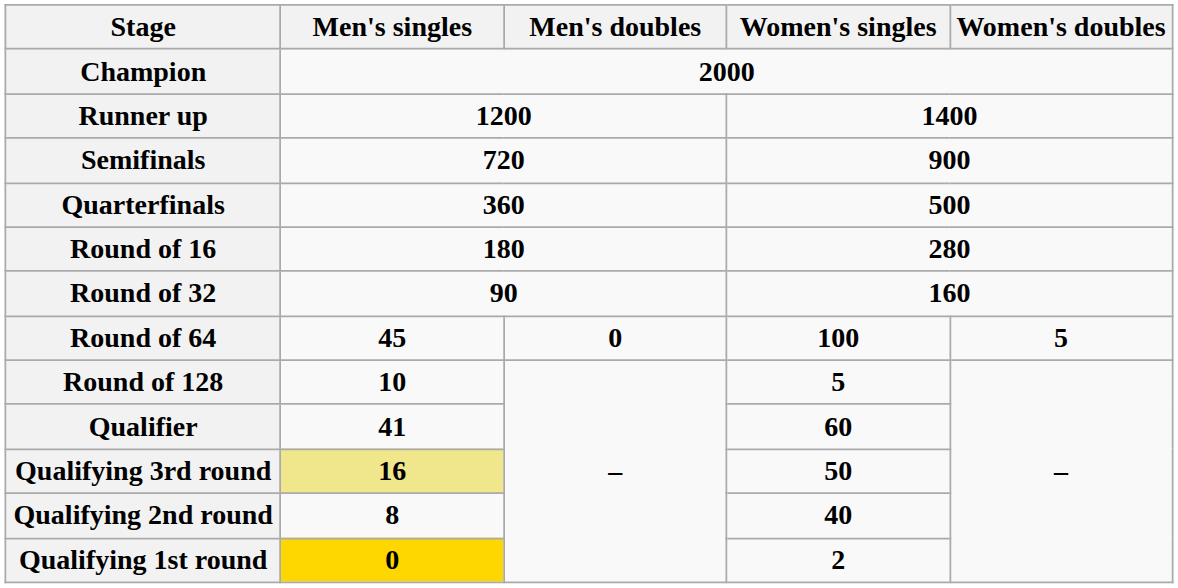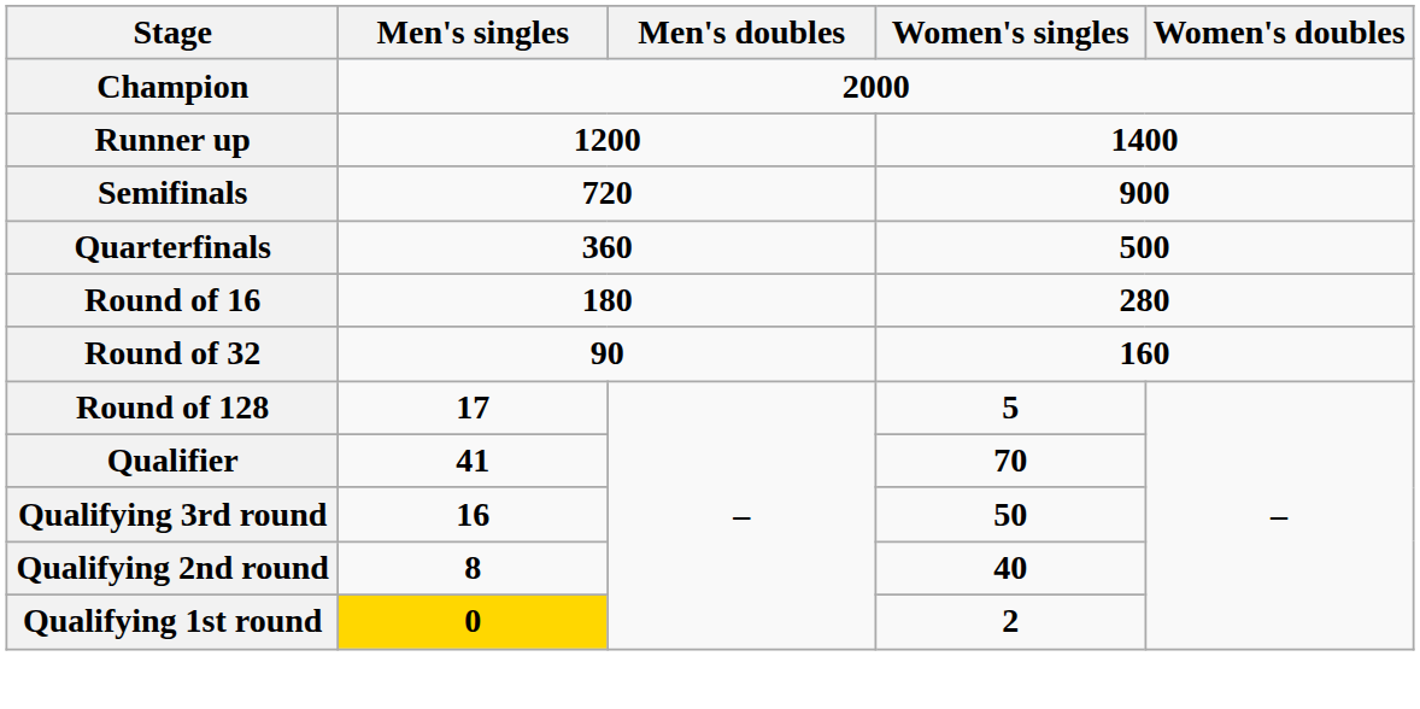 <table class="wikitable" style="margin:1em auto;">
 <tr style="background:#d1e4fd;">
 <th style="width:150px;">Stage</th>
 <th style="width:120px;">Men's singles</th>
 <th style="width:120px;">Men's doubles</th>
 <th style="width:120px;">Women's singles</th>
 <th style="width:120px;">Women's doubles</th>
 </tr>
 <tr style="text-align:center;">
 <th>Champion</th>
 <td colspan=4><strong>2000</strong></td>
 </tr>
 <tr style="text-align:center;">
 <th>Runner up</th>
 <td colspan=2><strong>1200</strong></td>
 <td colspan=2><strong>1400</strong></td>
 </tr>
 <tr style="text-align:center;">
 <th>Semifinals</th>
 <td colspan=2><strong>720</strong></td>
 <td colspan=2><strong>900</strong></td>
 </tr>
 <tr style="text-align:center;">
 <th>Quarterfinals</th>
 <td colspan=2><strong>360</strong></td>
 <td colspan=2><strong>500</strong></td>
 </tr>
 <tr style="text-align:center;">
 <th>Round of 16</th>
 <td colspan=2><strong>180</strong></td>
 <td colspan=2><strong>280</strong></td>
 </tr>
 <tr style="text-align:center;">
 <th>Round of 32</th>
 <td colspan=2><strong>90</strong></td>
 <td colspan=2><strong>160</strong></td>
 </tr>
 <tr style="text-align:center;">
-<th>Round of 64</th>
-<td><strong>45</strong></td>
-<td><strong>0</strong></td>
-<td><strong>100</strong></td>
-<td><strong>5</strong></td>
-</tr>
-<tr style="text-align:center;">
 <th>Round of 128</th>
-<td><strong>10</strong></td>
+<td><strong>17</strong></td>
 <td rowspan=5><strong>–</strong></td>
 <td><strong>5</strong></td>
 <td rowspan=5><strong>–</strong></td>
 </tr>
 <tr style="text-align:center;">
 <th>Qualifier</th>
 <td><strong>41</strong></td>
-<td><strong>60</strong></td>
+<td><strong>70</strong></td>
 </tr>
 <tr style="text-align:center;">
 <th>Qualifying 3rd round</th>
-<td style="background: khaki;"><strong>16</strong></td>
+<td><strong>16</strong></td>
 <td><strong>50 </strong></td>
 </tr>
 <tr style="text-align:center;">
 <th>Qualifying 2nd round</th>
 <td><strong>8</strong></td>
 <td><strong>40</strong></td>
 </tr>
 <tr style="text-align:center;">
 <th>Qualifying 1st round</th>
 <td style="background: gold;"><strong>0</strong></td>
 <td><strong>2</strong></td>
 </tr>
 </table>
